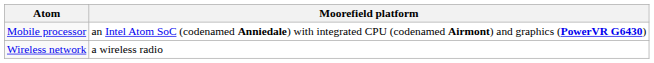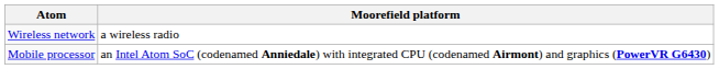 <table class="wikitable">
 <tr>
 <th>Atom</th>
 <th>Moorefield platform</th>
 </tr>
 <tr>
+<td><a href='#'>Wireless network</a></td>
+<td style="background:white">a wireless radio</td>
+</tr>
+<tr>
 <td><a href='#'>Mobile processor</a></td>
 <td style="background:white">an <a href='#'>Intel Atom SoC</a> (codenamed <strong>Anniedale</strong>) with integrated CPU (codenamed <strong>Airmont</strong>) and graphics (<strong><a href='#'>PowerVR G6430</a></strong>)</td>
 </tr>
-<tr>
-<td><a href='#'>Wireless network</a></td>
-<td style="background:white">a wireless radio</td>
-</tr>
 </table>
